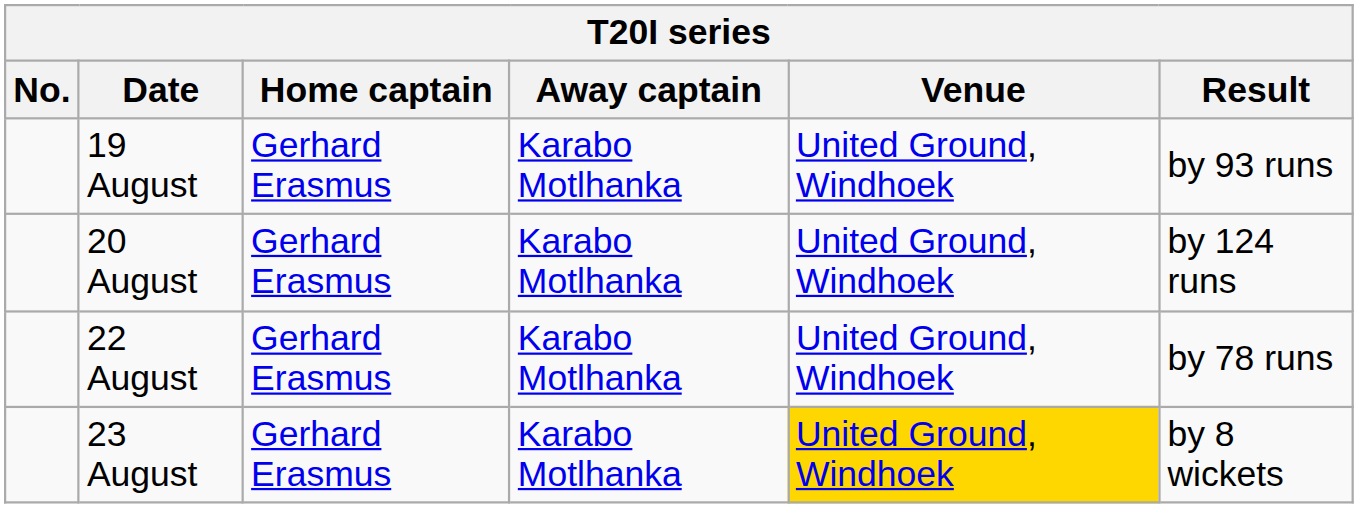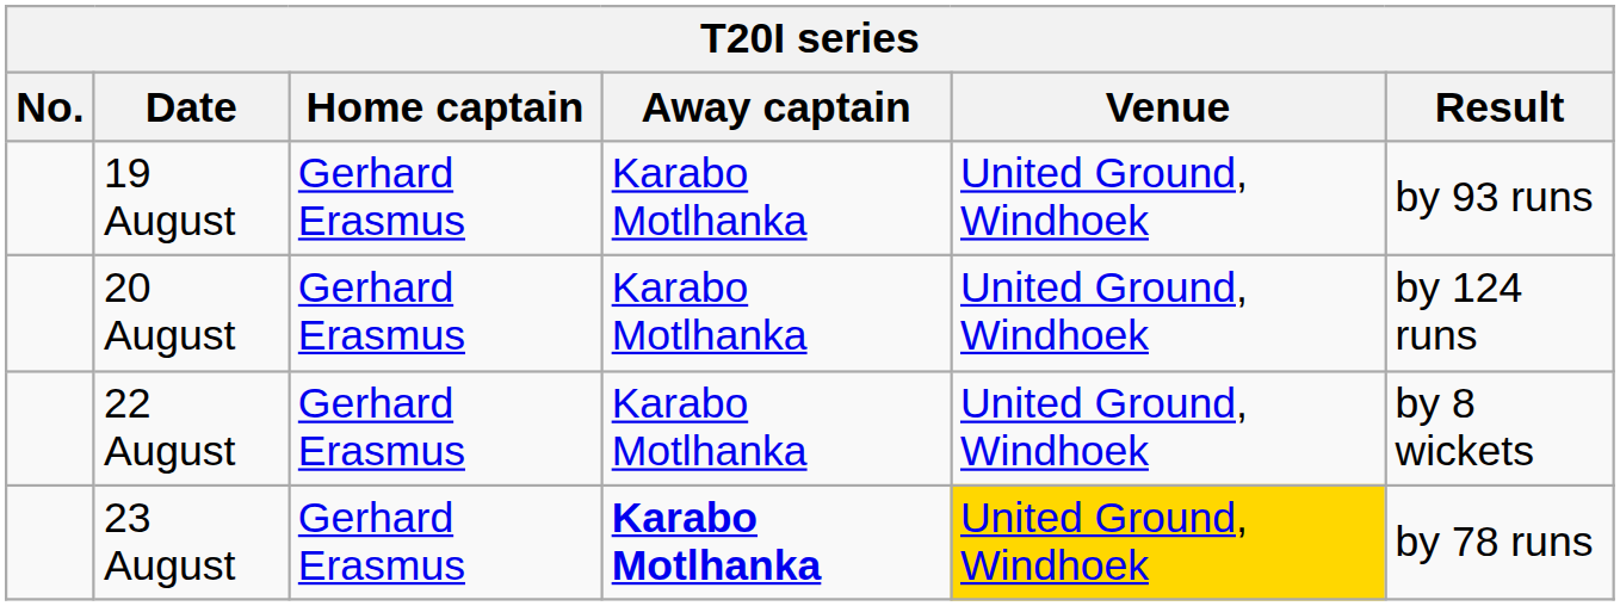 <table class="wikitable">
 <tr>
 <th colspan="8">T20I series</th>
 </tr>
 <tr>
 <th>No.</th>
 <th>Date</th>
 <th>Home captain</th>
 <th>Away captain</th>
 <th>Venue</th>
 <th>Result</th>
 </tr>
 <tr>
 <td></td>
 <td>19 August</td>
 <td><a href='#'>Gerhard Erasmus</a></td>
 <td><a href='#'>Karabo Motlhanka</a></td>
 <td><a href='#'>United Ground</a>, <a href='#'>Windhoek</a></td>
 <td> by 93 runs</td>
 </tr>
 <tr>
 <td></td>
 <td>20 August</td>
 <td><a href='#'>Gerhard Erasmus</a></td>
 <td><a href='#'>Karabo Motlhanka</a></td>
 <td><a href='#'>United Ground</a>, <a href='#'>Windhoek</a></td>
 <td> by 124 runs</td>
 </tr>
 <tr>
 <td></td>
 <td>22 August</td>
 <td><a href='#'>Gerhard Erasmus</a></td>
 <td><a href='#'>Karabo Motlhanka</a></td>
 <td><a href='#'>United Ground</a>, <a href='#'>Windhoek</a></td>
-<td> by 78 runs</td>
+<td> by 8 wickets</td>
 </tr>
 <tr>
 <td></td>
 <td>23 August</td>
 <td><a href='#'>Gerhard Erasmus</a></td>
-<td><a href='#'>Karabo Motlhanka</a></td>
+<td><strong><a href='#'>Karabo Motlhanka</a></strong></td>
 <td style="background: gold;"><a href='#'>United Ground</a>, <a href='#'>Windhoek</a></td>
-<td> by 8 wickets</td>
+<td> by 78 runs</td>
 </tr>
 </table>
